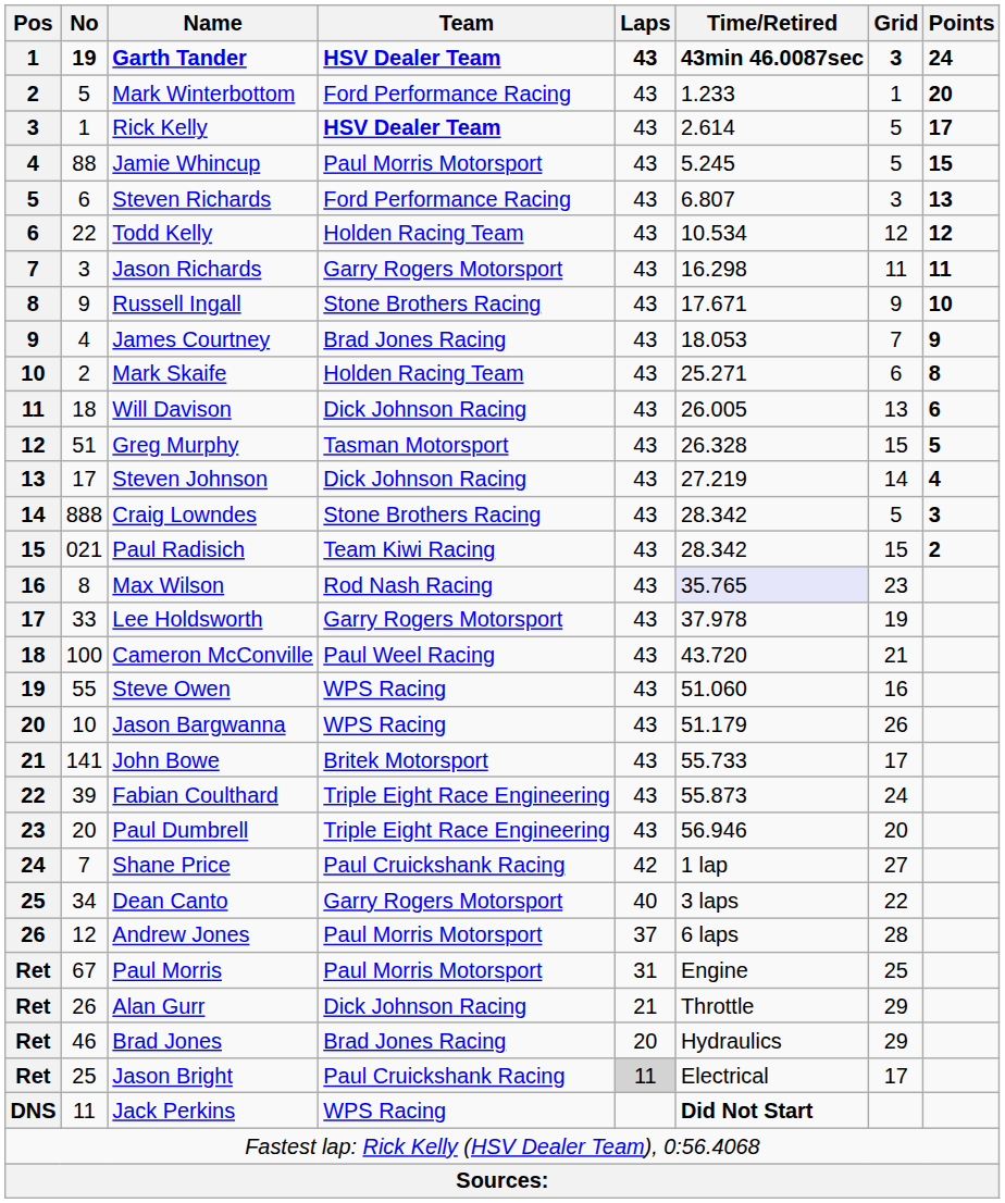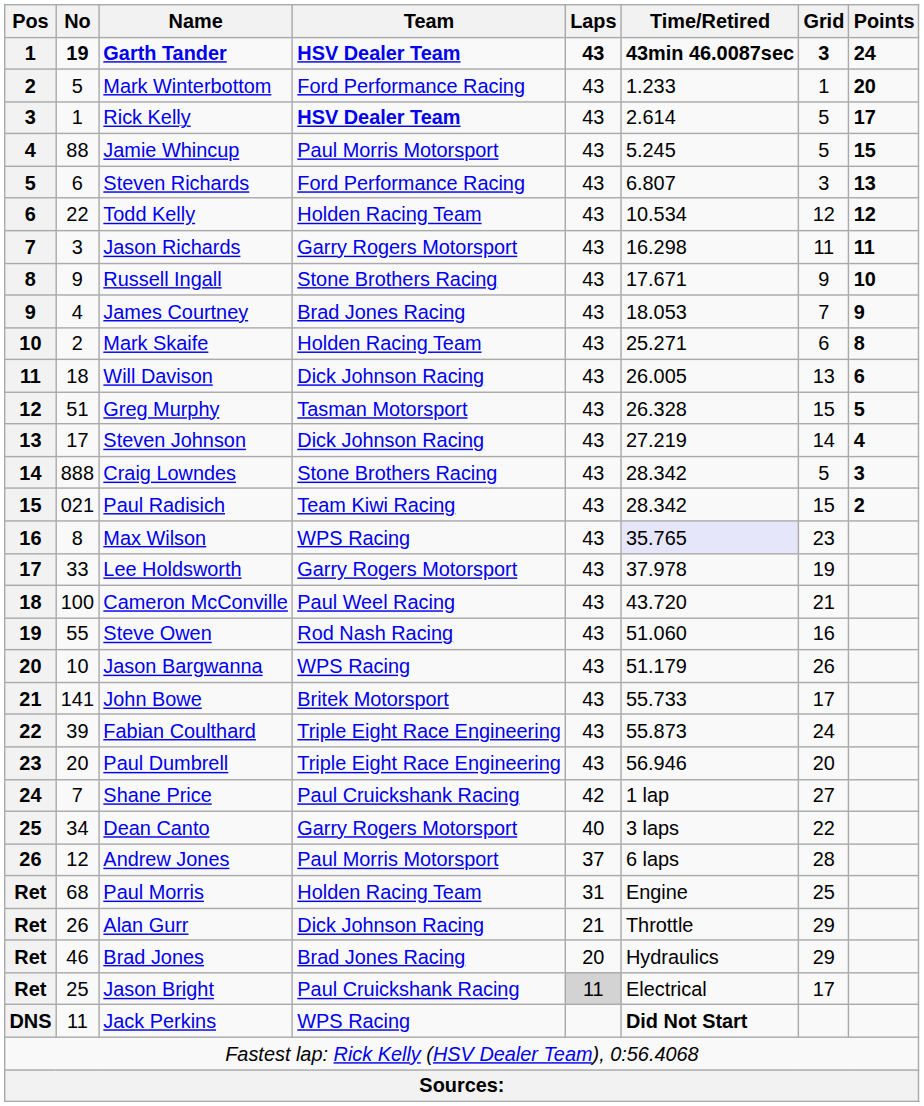 <table class="wikitable" style="font-size: 87%;">
 <tr>
 <th>Pos</th>
 <th>No</th>
 <th>Name</th>
 <th>Team</th>
 <th>Laps</th>
 <th>Time/Retired</th>
 <th>Grid</th>
 <th>Points</th>
 </tr>
 <tr>
 <th>1</th>
 <td align="center"><strong>19</strong></td>
 <td><strong> <a href='#'>Garth Tander</a></strong></td>
 <td><strong><a href='#'>HSV Dealer Team</a></strong></td>
 <td align="center"><strong>43</strong></td>
 <td><strong>43min 46.0087sec</strong></td>
 <td align="center"><strong>3</strong></td>
 <td><strong>24</strong></td>
 </tr>
 <tr>
 <th>2</th>
 <td align="center">5</td>
 <td> <a href='#'>Mark Winterbottom</a></td>
 <td><a href='#'>Ford Performance Racing</a></td>
 <td align="center">43</td>
 <td> 1.233</td>
 <td align="center">1</td>
 <td><strong>20</strong></td>
 </tr>
 <tr>
 <th>3</th>
 <td align="center">1</td>
 <td> <a href='#'>Rick Kelly</a></td>
 <td><strong><a href='#'>HSV Dealer Team</a></strong></td>
 <td align="center">43</td>
 <td> 2.614</td>
 <td align="center">5</td>
 <td><strong>17</strong></td>
 </tr>
 <tr>
 <th>4</th>
 <td align="center">88</td>
 <td> <a href='#'>Jamie Whincup</a></td>
 <td><a href='#'>Paul Morris Motorsport</a></td>
 <td align="center">43</td>
 <td> 5.245</td>
 <td align="center">5</td>
 <td><strong>15</strong></td>
 </tr>
 <tr>
 <th>5</th>
 <td align="center">6</td>
 <td> <a href='#'>Steven Richards</a></td>
 <td><a href='#'>Ford Performance Racing</a></td>
 <td align="center">43</td>
 <td> 6.807</td>
 <td align="center">3</td>
 <td><strong>13</strong></td>
 </tr>
 <tr>
 <th>6</th>
 <td align="center">22</td>
 <td> <a href='#'>Todd Kelly</a></td>
 <td><a href='#'>Holden Racing Team</a></td>
 <td align="center">43</td>
 <td> 10.534</td>
 <td align="center">12</td>
 <td><strong>12</strong></td>
 </tr>
 <tr>
 <th>7</th>
 <td align="center">3</td>
 <td> <a href='#'>Jason Richards</a></td>
 <td><a href='#'>Garry Rogers Motorsport</a></td>
 <td align="center">43</td>
 <td> 16.298</td>
 <td align="center">11</td>
 <td><strong>11</strong></td>
 </tr>
 <tr>
 <th>8</th>
 <td align="center">9</td>
 <td> <a href='#'>Russell Ingall</a></td>
 <td><a href='#'>Stone Brothers Racing</a></td>
 <td align="center">43</td>
 <td> 17.671</td>
 <td align="center">9</td>
 <td><strong>10</strong></td>
 </tr>
 <tr>
 <th>9</th>
 <td align="center">4</td>
 <td> <a href='#'>James Courtney</a></td>
 <td><a href='#'>Brad Jones Racing</a></td>
 <td align="center">43</td>
 <td> 18.053</td>
 <td align="center">7</td>
 <td><strong>9</strong></td>
 </tr>
 <tr>
 <th>10</th>
 <td align="center">2</td>
 <td> <a href='#'>Mark Skaife</a></td>
 <td><a href='#'>Holden Racing Team</a></td>
 <td align="center">43</td>
 <td> 25.271</td>
 <td align="center">6</td>
 <td><strong>8</strong></td>
 </tr>
 <tr>
 <th>11</th>
 <td align="center">18</td>
 <td> <a href='#'>Will Davison</a></td>
 <td><a href='#'>Dick Johnson Racing</a></td>
 <td align="center">43</td>
 <td> 26.005</td>
 <td align="center">13</td>
 <td><strong>6</strong></td>
 </tr>
 <tr>
 <th>12</th>
 <td align="center">51</td>
 <td> <a href='#'>Greg Murphy</a></td>
 <td><a href='#'>Tasman Motorsport</a></td>
 <td align="center">43</td>
 <td> 26.328</td>
 <td align="center">15</td>
 <td><strong>5</strong></td>
 </tr>
 <tr>
 <th>13</th>
 <td align="center">17</td>
 <td> <a href='#'>Steven Johnson</a></td>
 <td><a href='#'>Dick Johnson Racing</a></td>
 <td align="center">43</td>
 <td> 27.219</td>
 <td align="center">14</td>
 <td><strong>4</strong></td>
 </tr>
 <tr>
 <th>14</th>
 <td align="center">888</td>
 <td> <a href='#'>Craig Lowndes</a></td>
 <td><a href='#'>Stone Brothers Racing</a></td>
 <td align="center">43</td>
 <td> 28.342</td>
 <td align="center">5</td>
 <td><strong>3</strong></td>
 </tr>
 <tr>
 <th>15</th>
 <td align="center">021</td>
 <td> <a href='#'>Paul Radisich</a></td>
 <td><a href='#'>Team Kiwi Racing</a></td>
 <td align="center">43</td>
 <td> 28.342</td>
 <td align="center">15</td>
 <td><strong>2</strong></td>
 </tr>
 <tr>
 <th>16</th>
 <td align="center">8</td>
 <td> <a href='#'>Max Wilson</a></td>
-<td><a href='#'>Rod Nash Racing</a></td>
+<td><a href='#'>WPS Racing</a></td>
 <td align="center">43</td>
 <td style="background: lavender;"> 35.765</td>
 <td align="center">23</td>
 <td></td>
 </tr>
 <tr>
 <th>17</th>
 <td align="center">33</td>
 <td> <a href='#'>Lee Holdsworth</a></td>
 <td><a href='#'>Garry Rogers Motorsport</a></td>
 <td align="center">43</td>
 <td> 37.978</td>
 <td align="center">19</td>
 <td></td>
 </tr>
 <tr>
 <th>18</th>
 <td align="center">100</td>
 <td> <a href='#'>Cameron McConville</a></td>
 <td><a href='#'>Paul Weel Racing</a></td>
 <td align="center">43</td>
 <td> 43.720</td>
 <td align="center">21</td>
 <td></td>
 </tr>
 <tr>
 <th>19</th>
 <td align="center">55</td>
 <td> <a href='#'>Steve Owen</a></td>
-<td><a href='#'>WPS Racing</a></td>
+<td><a href='#'>Rod Nash Racing</a></td>
 <td align="center">43</td>
 <td> 51.060</td>
 <td align="center">16</td>
 <td></td>
 </tr>
 <tr>
 <th>20</th>
 <td align="center">10</td>
 <td> <a href='#'>Jason Bargwanna</a></td>
 <td><a href='#'>WPS Racing</a></td>
 <td align="center">43</td>
 <td> 51.179</td>
 <td align="center">26</td>
 <td></td>
 </tr>
 <tr>
 <th>21</th>
 <td align="center">141</td>
 <td> <a href='#'>John Bowe</a></td>
 <td><a href='#'>Britek Motorsport</a></td>
 <td align="center">43</td>
 <td> 55.733</td>
 <td align="center">17</td>
 <td></td>
 </tr>
 <tr>
 <th>22</th>
 <td align="center">39</td>
 <td> <a href='#'>Fabian Coulthard</a></td>
 <td><a href='#'>Triple Eight Race Engineering</a></td>
 <td align="center">43</td>
 <td> 55.873</td>
 <td align="center">24</td>
 <td></td>
 </tr>
 <tr>
 <th>23</th>
 <td align="center">20</td>
 <td> <a href='#'>Paul Dumbrell</a></td>
 <td><a href='#'>Triple Eight Race Engineering</a></td>
 <td align="center">43</td>
 <td> 56.946</td>
 <td align="center">20</td>
 <td></td>
 </tr>
 <tr>
 <th>24</th>
 <td align="center">7</td>
 <td> <a href='#'>Shane Price</a></td>
 <td><a href='#'>Paul Cruickshank Racing</a></td>
 <td align="center">42</td>
 <td> 1 lap</td>
 <td align="center">27</td>
 <td></td>
 </tr>
 <tr>
 <th>25</th>
 <td align="center">34</td>
 <td> <a href='#'>Dean Canto</a></td>
 <td><a href='#'>Garry Rogers Motorsport</a></td>
 <td align="center">40</td>
 <td> 3 laps</td>
 <td align="center">22</td>
 <td></td>
 </tr>
 <tr>
 <th>26</th>
 <td align="center">12</td>
 <td> <a href='#'>Andrew Jones</a></td>
 <td><a href='#'>Paul Morris Motorsport</a></td>
 <td align="center">37</td>
 <td> 6 laps</td>
 <td align="center">28</td>
 <td></td>
 </tr>
 <tr>
 <th>Ret</th>
-<td align="center">67</td>
+<td align="center">68</td>
 <td> <a href='#'>Paul Morris</a></td>
-<td><a href='#'>Paul Morris Motorsport</a></td>
+<td><a href='#'>Holden Racing Team</a></td>
 <td align="center">31</td>
 <td>Engine</td>
 <td align="center">25</td>
 <td></td>
 </tr>
 <tr>
 <th>Ret</th>
 <td align="center">26</td>
 <td> <a href='#'>Alan Gurr</a></td>
 <td><a href='#'>Dick Johnson Racing</a></td>
 <td align="center">21</td>
 <td>Throttle</td>
 <td align="center">29</td>
 <td></td>
 </tr>
 <tr>
 <th>Ret</th>
 <td align="center">46</td>
 <td> <a href='#'>Brad Jones</a></td>
 <td><a href='#'>Brad Jones Racing</a></td>
 <td align="center">20</td>
 <td>Hydraulics</td>
 <td align="center">29</td>
 <td></td>
 </tr>
 <tr>
 <th>Ret</th>
 <td align="center">25</td>
 <td> <a href='#'>Jason Bright</a></td>
 <td><a href='#'>Paul Cruickshank Racing</a></td>
 <td align="center" style="background: lightgrey;">11</td>
 <td>Electrical</td>
 <td align="center">17</td>
 <td></td>
 </tr>
 <tr>
 <th>DNS</th>
 <td align="center">11</td>
 <td> <a href='#'>Jack Perkins</a></td>
 <td><a href='#'>WPS Racing</a></td>
 <td></td>
 <td><strong>Did Not Start</strong></td>
 <td></td>
 <td></td>
 </tr>
 <tr>
 <td colspan="8" align="center"><em>Fastest lap: <a href='#'>Rick Kelly</a> (<a href='#'>HSV Dealer Team</a>), 0:56.4068</em></td>
 </tr>
 <tr>
 <th colspan="8">Sources: </th>
 </tr>
 <tr>
 </tr>
 </table>
